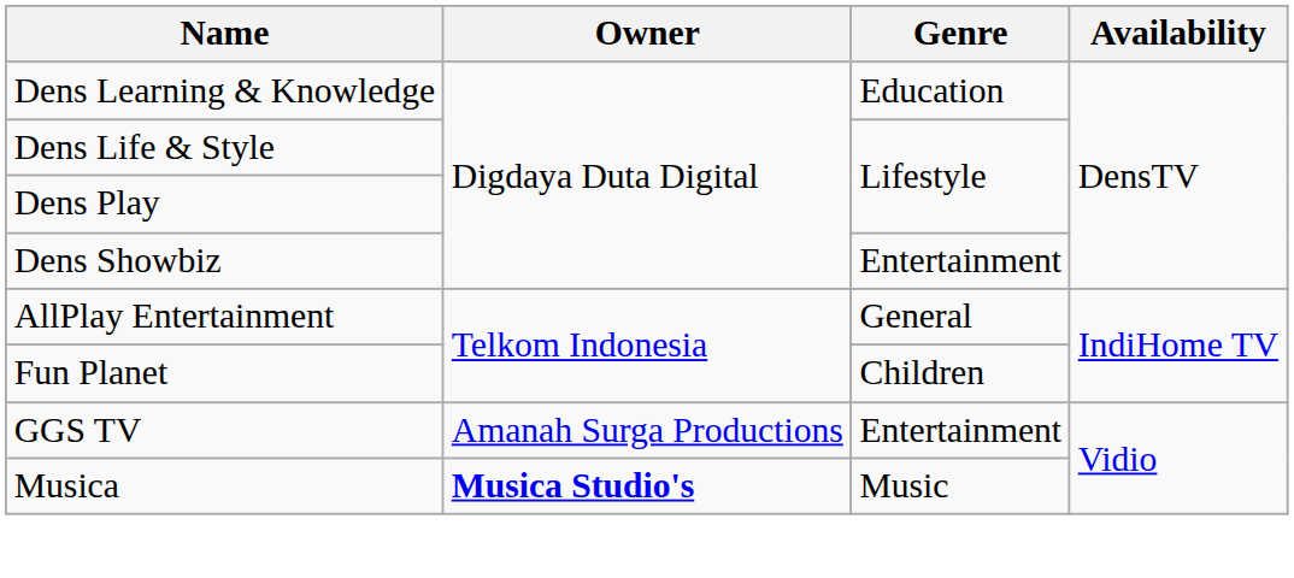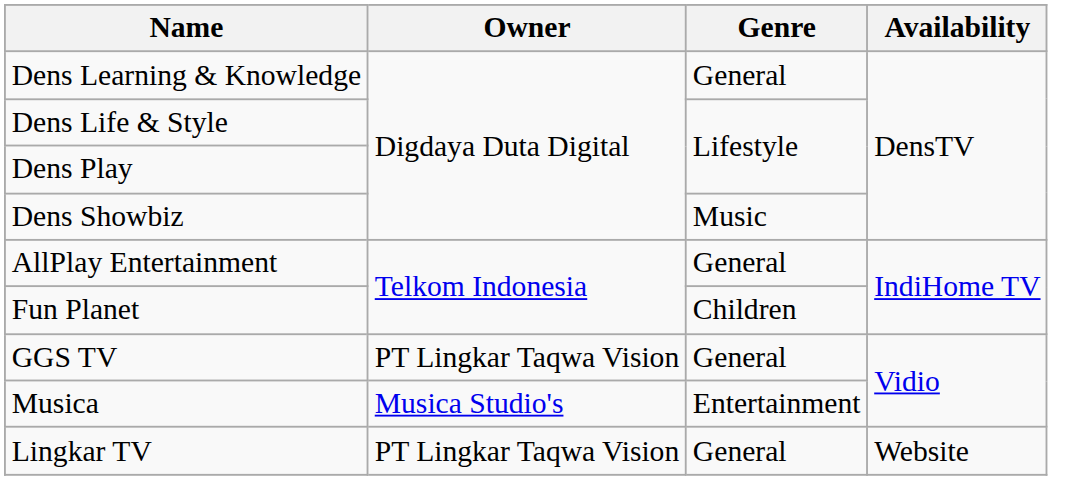 <table class="wikitable sortable">
 <tr>
 <th>Name</th>
 <th>Owner</th>
 <th>Genre</th>
 <th>Availability</th>
 </tr>
 <tr>
 <td>Dens Learning & Knowledge</td>
 <td rowspan="4">Digdaya Duta Digital</td>
-<td>Education</td>
+<td>General</td>
 <td rowspan="4">DensTV</td>
 </tr>
 <tr>
 <td>Dens Life & Style</td>
 <td rowspan="2">Lifestyle</td>
 </tr>
 <tr>
 <td>Dens Play</td>
 </tr>
 <tr>
 <td>Dens Showbiz</td>
-<td>Entertainment</td>
+<td>Music</td>
 </tr>
 <tr>
 <td>AllPlay Entertainment</td>
 <td rowspan="2"><a href='#'>Telkom Indonesia</a></td>
 <td>General</td>
 <td rowspan="2"><a href='#'>IndiHome TV</a></td>
 </tr>
 <tr>
 <td>Fun Planet</td>
 <td>Children</td>
 </tr>
 <tr>
 <td>GGS TV</td>
-<td><a href='#'>Amanah Surga Productions</a></td>
-<td>Entertainment</td>
+<td>PT Lingkar Taqwa Vision</td>
+<td>General</td>
 <td rowspan="2"><a href='#'>Vidio</a></td>
 </tr>
 <tr>
 <td>Musica</td>
-<td><strong><a href='#'>Musica Studio's</a></strong></td>
-<td>Music</td>
+<td><a href='#'>Musica Studio's</a></td>
+<td>Entertainment</td>
+</tr>
+<tr>
+<td>Lingkar TV</td>
+<td>PT Lingkar Taqwa Vision</td>
+<td>General</td>
+<td>Website</td>
 </tr>
 </table>
